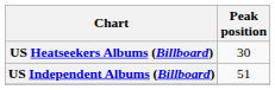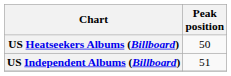 <table class="wikitable plainrowheaders sortable" style="text-align:center;" border="1">
 <tr>
 <th scope="col">Chart</th>
 <th scope="col">Peak<br>position</th>
 </tr>
 <tr>
 <th scope="row">US <a href='#'>Heatseekers Albums</a> (<em><a href='#'>Billboard</a></em>)</th>
-<td>30</td>
+<td>50</td>
 </tr>
 <tr>
 <th scope="row">US <a href='#'>Independent Albums</a> (<em><a href='#'>Billboard</a></em>)</th>
 <td>51</td>
 </tr>
 <tr>
 </tr>
 </table>
